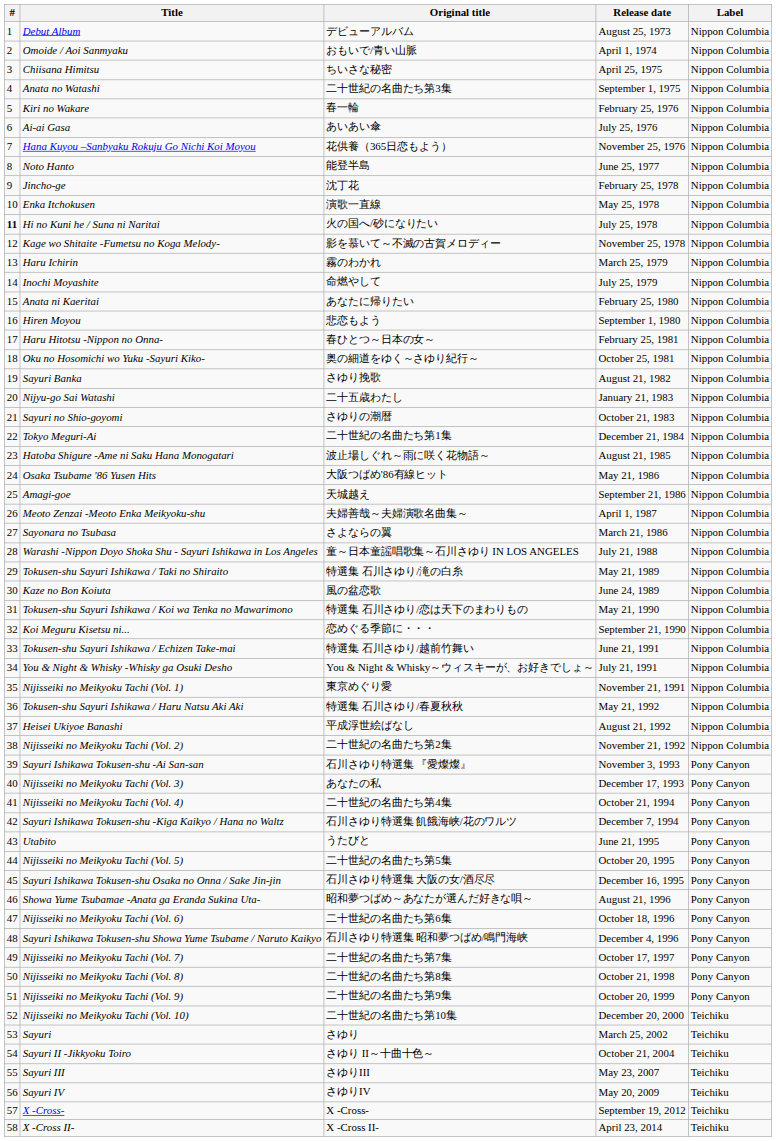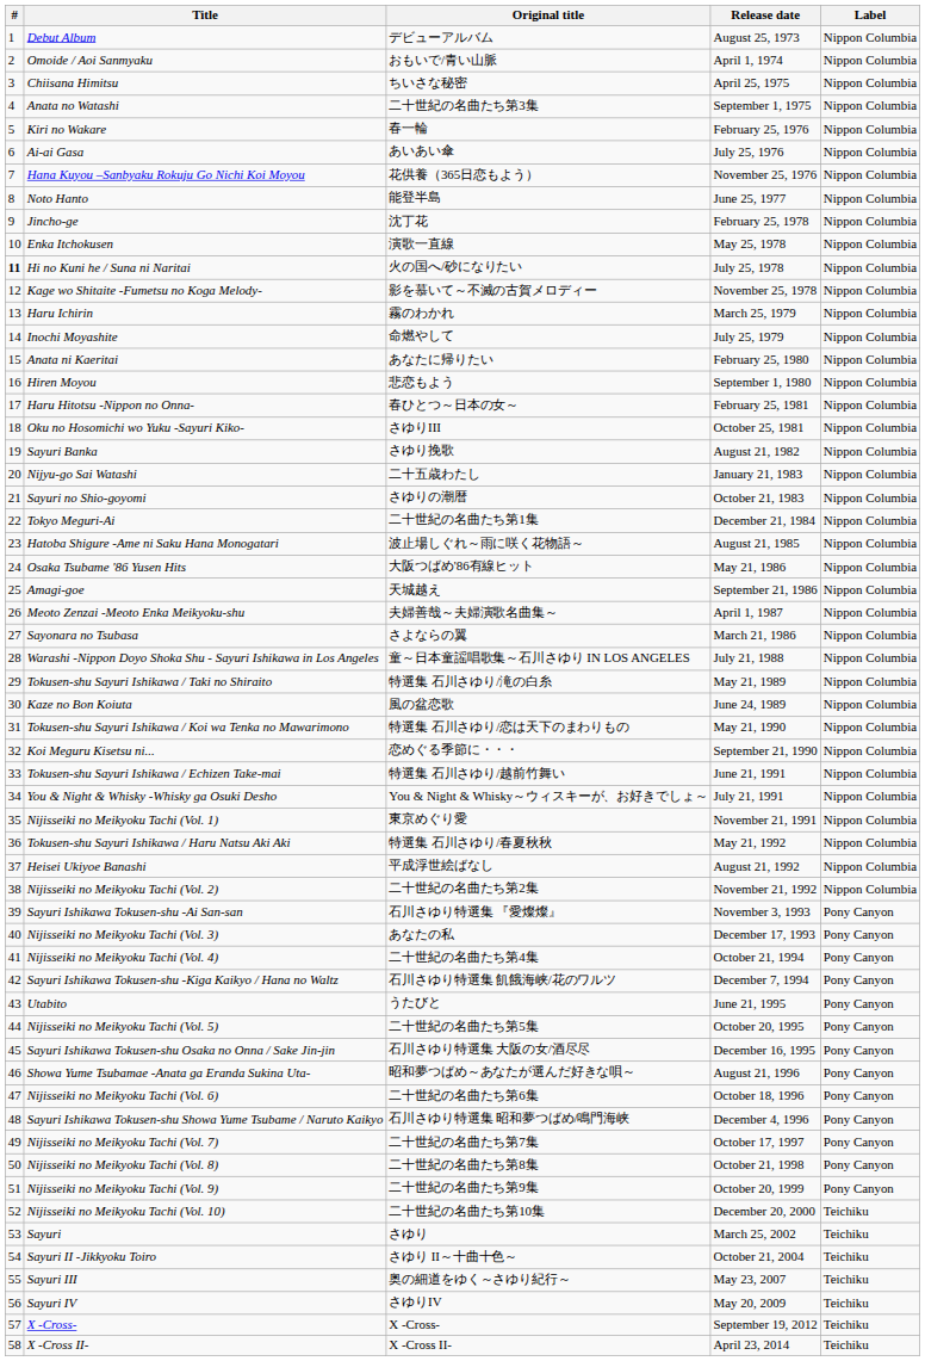 <table class="wikitable sortable">
 <tr>
 <th>#</th>
 <th>Title</th>
 <th>Original title</th>
 <th data-sort-type=>Release date</th>
 <th>Label</th>
 </tr>
 <tr>
 <td>1</td>
 <td><em><a href='#'>Debut Album</a></em></td>
 <td>デビューアルバム</td>
 <td>August 25, 1973</td>
 <td>Nippon Columbia</td>
 </tr>
 <tr>
 <td>2</td>
 <td><em>Omoide / Aoi Sanmyaku</em></td>
 <td>おもいで/青い山脈</td>
 <td>April 1, 1974</td>
 <td>Nippon Columbia</td>
 </tr>
 <tr>
 <td>3</td>
 <td><em>Chiisana Himitsu</em></td>
 <td>ちいさな秘密</td>
 <td>April 25, 1975</td>
 <td>Nippon Columbia</td>
 </tr>
 <tr>
 <td>4</td>
 <td><em>Anata no Watashi</em></td>
 <td>二十世紀の名曲たち第3集</td>
 <td>September 1, 1975</td>
 <td>Nippon Columbia</td>
 </tr>
 <tr>
 <td>5</td>
 <td><em>Kiri no Wakare</em></td>
 <td>春一輪</td>
 <td>February 25, 1976</td>
 <td>Nippon Columbia</td>
 </tr>
 <tr>
 <td>6</td>
 <td><em>Ai-ai Gasa</em></td>
 <td>あいあい傘</td>
 <td>July 25, 1976</td>
 <td>Nippon Columbia</td>
 </tr>
 <tr>
 <td>7</td>
 <td><em><a href='#'>Hana Kuyou –Sanbyaku Rokuju Go Nichi Koi Moyou</a></em></td>
 <td>花供養（365日恋もよう）</td>
 <td>November 25, 1976</td>
 <td>Nippon Columbia</td>
 </tr>
 <tr>
 <td>8</td>
 <td><em>Noto Hanto</em></td>
 <td>能登半島</td>
 <td>June 25, 1977</td>
 <td>Nippon Columbia</td>
 </tr>
 <tr>
 <td>9</td>
 <td><em>Jincho-ge</em></td>
 <td>沈丁花</td>
 <td>February 25, 1978</td>
 <td>Nippon Columbia</td>
 </tr>
 <tr>
 <td>10</td>
 <td><em>Enka Itchokusen</em></td>
 <td>演歌一直線</td>
 <td>May 25, 1978</td>
 <td>Nippon Columbia</td>
 </tr>
 <tr>
 <td><strong>11</strong></td>
 <td><em>Hi no Kuni he / Suna ni Naritai</em></td>
 <td>火の国へ/砂になりたい</td>
 <td>July 25, 1978</td>
 <td>Nippon Columbia</td>
 </tr>
 <tr>
 <td>12</td>
 <td><em>Kage wo Shitaite -Fumetsu no Koga Melody-</em></td>
 <td>影を慕いて～不滅の古賀メロディー</td>
 <td>November 25, 1978</td>
 <td>Nippon Columbia</td>
 </tr>
 <tr>
 <td>13</td>
 <td><em>Haru Ichirin</em></td>
 <td>霧のわかれ</td>
 <td>March 25, 1979</td>
 <td>Nippon Columbia</td>
 </tr>
 <tr>
 <td>14</td>
 <td><em>Inochi Moyashite</em></td>
 <td>命燃やして</td>
 <td>July 25, 1979</td>
 <td>Nippon Columbia</td>
 </tr>
 <tr>
 <td>15</td>
 <td><em>Anata ni Kaeritai</em></td>
 <td>あなたに帰りたい</td>
 <td>February 25, 1980</td>
 <td>Nippon Columbia</td>
 </tr>
 <tr>
 <td>16</td>
 <td><em>Hiren Moyou</em></td>
 <td>悲恋もよう</td>
 <td>September 1, 1980</td>
 <td>Nippon Columbia</td>
 </tr>
 <tr>
 <td>17</td>
 <td><em>Haru Hitotsu -Nippon no Onna-</em></td>
 <td>春ひとつ～日本の女～</td>
 <td>February 25, 1981</td>
 <td>Nippon Columbia</td>
 </tr>
 <tr>
 <td>18</td>
 <td><em>Oku no Hosomichi wo Yuku -Sayuri Kiko-</em></td>
-<td>奥の細道をゆく～さゆり紀行～</td>
+<td>さゆりIII</td>
 <td>October 25, 1981</td>
 <td>Nippon Columbia</td>
 </tr>
 <tr>
 <td>19</td>
 <td><em>Sayuri Banka</em></td>
 <td>さゆり挽歌</td>
 <td>August 21, 1982</td>
 <td>Nippon Columbia</td>
 </tr>
 <tr>
 <td>20</td>
 <td><em>Nijyu-go Sai Watashi</em></td>
 <td>二十五歳わたし</td>
 <td>January 21, 1983</td>
 <td>Nippon Columbia</td>
 </tr>
 <tr>
 <td>21</td>
 <td><em>Sayuri no Shio-goyomi</em></td>
 <td>さゆりの潮暦</td>
 <td>October 21, 1983</td>
 <td>Nippon Columbia</td>
 </tr>
 <tr>
 <td>22</td>
 <td><em>Tokyo Meguri-Ai</em></td>
 <td>二十世紀の名曲たち第1集</td>
 <td>December 21, 1984</td>
 <td>Nippon Columbia</td>
 </tr>
 <tr>
 <td>23</td>
 <td><em>Hatoba Shigure -Ame ni Saku Hana Monogatari</em></td>
 <td>波止場しぐれ～雨に咲く花物語～</td>
 <td>August 21, 1985</td>
 <td>Nippon Columbia</td>
 </tr>
 <tr>
 <td>24</td>
 <td><em>Osaka Tsubame '86 Yusen Hits</em></td>
 <td>大阪つばめ'86有線ヒット</td>
 <td>May 21, 1986</td>
 <td>Nippon Columbia</td>
 </tr>
 <tr>
 <td>25</td>
 <td><em>Amagi-goe</em></td>
 <td>天城越え</td>
 <td>September 21, 1986</td>
 <td>Nippon Columbia</td>
 </tr>
 <tr>
 <td>26</td>
 <td><em>Meoto Zenzai -Meoto Enka Meikyoku-shu</em></td>
 <td>夫婦善哉～夫婦演歌名曲集～</td>
 <td>April 1, 1987</td>
 <td>Nippon Columbia</td>
 </tr>
 <tr>
 <td>27</td>
 <td><em>Sayonara no Tsubasa</em></td>
 <td>さよならの翼</td>
 <td>March 21, 1986</td>
 <td>Nippon Columbia</td>
 </tr>
 <tr>
 <td>28</td>
 <td><em>Warashi -Nippon Doyo Shoka Shu - Sayuri Ishikawa in Los Angeles</em></td>
 <td>童～日本童謡唱歌集～石川さゆり IN LOS ANGELES</td>
 <td>July 21, 1988</td>
 <td>Nippon Columbia</td>
 </tr>
 <tr>
 <td>29</td>
 <td><em>Tokusen-shu Sayuri Ishikawa / Taki no Shiraito</em></td>
 <td>特選集 石川さゆり/滝の白糸</td>
 <td>May 21, 1989</td>
 <td>Nippon Columbia</td>
 </tr>
 <tr>
 <td>30</td>
 <td><em>Kaze no Bon Koiuta</em></td>
 <td>風の盆恋歌</td>
 <td>June 24, 1989</td>
 <td>Nippon Columbia</td>
 </tr>
 <tr>
 <td>31</td>
 <td><em>Tokusen-shu Sayuri Ishikawa / Koi wa Tenka no Mawarimono</em></td>
 <td>特選集 石川さゆり/恋は天下のまわりもの</td>
 <td>May 21, 1990</td>
 <td>Nippon Columbia</td>
 </tr>
 <tr>
 <td>32</td>
 <td><em>Koi Meguru Kisetsu ni...</em></td>
 <td>恋めぐる季節に・・・</td>
 <td>September 21, 1990</td>
 <td>Nippon Columbia</td>
 </tr>
 <tr>
 <td>33</td>
 <td><em>Tokusen-shu Sayuri Ishikawa / Echizen Take-mai</em></td>
 <td>特選集 石川さゆり/越前竹舞い</td>
 <td>June 21, 1991</td>
 <td>Nippon Columbia</td>
 </tr>
 <tr>
 <td>34</td>
 <td><em>You & Night & Whisky -Whisky ga Osuki Desho</em></td>
 <td>You & Night & Whisky～ウィスキーが、お好きでしょ～</td>
 <td>July 21, 1991</td>
 <td>Nippon Columbia</td>
 </tr>
 <tr>
 <td>35</td>
 <td><em>Nijisseiki no Meikyoku Tachi (Vol. 1)</em></td>
 <td>東京めぐり愛</td>
 <td>November 21, 1991</td>
 <td>Nippon Columbia</td>
 </tr>
 <tr>
 <td>36</td>
 <td><em>Tokusen-shu Sayuri Ishikawa / Haru Natsu Aki Aki</em></td>
 <td>特選集 石川さゆり/春夏秋秋</td>
 <td>May 21, 1992</td>
 <td>Nippon Columbia</td>
 </tr>
 <tr>
 <td>37</td>
 <td><em>Heisei Ukiyoe Banashi</em></td>
 <td>平成浮世絵ばなし</td>
 <td>August 21, 1992</td>
 <td>Nippon Columbia</td>
 </tr>
 <tr>
 <td>38</td>
 <td><em>Nijisseiki no Meikyoku Tachi (Vol. 2)</em></td>
 <td>二十世紀の名曲たち第2集</td>
 <td>November 21, 1992</td>
 <td>Nippon Columbia</td>
 </tr>
 <tr>
 <td>39</td>
 <td><em>Sayuri Ishikawa Tokusen-shu -Ai San-san</em></td>
 <td>石川さゆり特選集 『愛燦燦』</td>
 <td>November 3, 1993</td>
 <td>Pony Canyon</td>
 </tr>
 <tr>
 <td>40</td>
 <td><em>Nijisseiki no Meikyoku Tachi (Vol. 3)</em></td>
 <td>あなたの私</td>
 <td>December 17, 1993</td>
 <td>Pony Canyon</td>
 </tr>
 <tr>
 <td>41</td>
 <td><em>Nijisseiki no Meikyoku Tachi (Vol. 4)</em></td>
 <td>二十世紀の名曲たち第4集</td>
 <td>October 21, 1994</td>
 <td>Pony Canyon</td>
 </tr>
 <tr>
 <td>42</td>
 <td><em>Sayuri Ishikawa Tokusen-shu -Kiga Kaikyo / Hana no Waltz</em></td>
 <td>石川さゆり特選集 飢餓海峡/花のワルツ</td>
 <td>December 7, 1994</td>
 <td>Pony Canyon</td>
 </tr>
 <tr>
 <td>43</td>
 <td><em>Utabito</em></td>
 <td>うたびと</td>
 <td>June 21, 1995</td>
 <td>Pony Canyon</td>
 </tr>
 <tr>
 <td>44</td>
 <td><em>Nijisseiki no Meikyoku Tachi (Vol. 5)</em></td>
 <td>二十世紀の名曲たち第5集</td>
 <td>October 20, 1995</td>
 <td>Pony Canyon</td>
 </tr>
 <tr>
 <td>45</td>
 <td><em>Sayuri Ishikawa Tokusen-shu Osaka no Onna / Sake Jin-jin</em></td>
 <td>石川さゆり特選集 大阪の女/酒尽尽</td>
 <td>December 16, 1995</td>
 <td>Pony Canyon</td>
 </tr>
 <tr>
 <td>46</td>
 <td><em>Showa Yume Tsubamae -Anata ga Eranda Sukina Uta-</em></td>
 <td>昭和夢つばめ～あなたが選んだ好きな唄～</td>
 <td>August 21, 1996</td>
 <td>Pony Canyon</td>
 </tr>
 <tr>
 <td>47</td>
 <td><em>Nijisseiki no Meikyoku Tachi (Vol. 6)</em></td>
 <td>二十世紀の名曲たち第6集</td>
 <td>October 18, 1996</td>
 <td>Pony Canyon</td>
 </tr>
 <tr>
 <td>48</td>
 <td><em>Sayuri Ishikawa Tokusen-shu Showa Yume Tsubame / Naruto Kaikyo</em></td>
 <td>石川さゆり特選集 昭和夢つばめ/鳴門海峡</td>
 <td>December 4, 1996</td>
 <td>Pony Canyon</td>
 </tr>
 <tr>
 <td>49</td>
 <td><em>Nijisseiki no Meikyoku Tachi (Vol. 7)</em></td>
 <td>二十世紀の名曲たち第7集</td>
 <td>October 17, 1997</td>
 <td>Pony Canyon</td>
 </tr>
 <tr>
 <td>50</td>
 <td><em>Nijisseiki no Meikyoku Tachi (Vol. 8)</em></td>
 <td>二十世紀の名曲たち第8集</td>
 <td>October 21, 1998</td>
 <td>Pony Canyon</td>
 </tr>
 <tr>
 <td>51</td>
 <td><em>Nijisseiki no Meikyoku Tachi (Vol. 9)</em></td>
 <td>二十世紀の名曲たち第9集</td>
 <td>October 20, 1999</td>
 <td>Pony Canyon</td>
 </tr>
 <tr>
 <td>52</td>
 <td><em>Nijisseiki no Meikyoku Tachi (Vol. 10)</em></td>
 <td>二十世紀の名曲たち第10集</td>
 <td>December 20, 2000</td>
 <td>Teichiku</td>
 </tr>
 <tr>
 <td>53</td>
 <td><em>Sayuri</em></td>
 <td>さゆり</td>
 <td>March 25, 2002</td>
 <td>Teichiku</td>
 </tr>
 <tr>
 <td>54</td>
 <td><em>Sayuri II -Jikkyoku Toiro</em></td>
 <td>さゆり II～十曲十色～</td>
 <td>October 21, 2004</td>
 <td>Teichiku</td>
 </tr>
 <tr>
 <td>55</td>
 <td><em>Sayuri III</em></td>
-<td>さゆりIII</td>
+<td>奥の細道をゆく～さゆり紀行～</td>
 <td>May 23, 2007</td>
 <td>Teichiku</td>
 </tr>
 <tr>
 <td>56</td>
 <td><em>Sayuri IV</em></td>
 <td>さゆりIV</td>
 <td>May 20, 2009</td>
 <td>Teichiku</td>
 </tr>
 <tr>
 <td>57</td>
 <td><em><a href='#'>X -Cross-</a></em></td>
 <td>X -Cross-</td>
 <td>September 19, 2012</td>
 <td>Teichiku</td>
 </tr>
 <tr>
 <td>58</td>
 <td><em> X -Cross II- </em></td>
 <td>X -Cross II-</td>
 <td>April 23, 2014</td>
 <td>Teichiku</td>
 </tr>
 </table>
